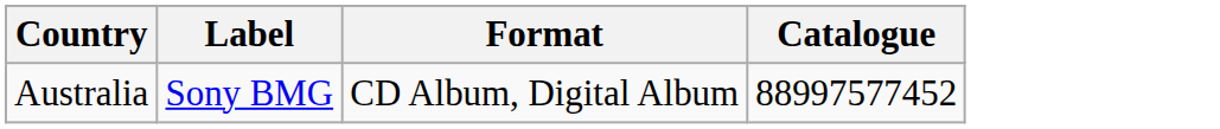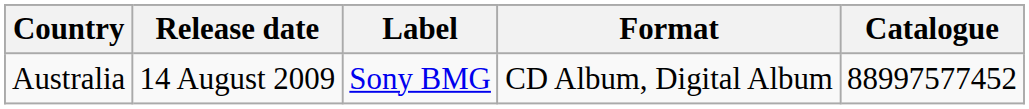 <table class="wikitable">
 <tr>
 <th>Country</th>
+<th>Release date</th>
 <th>Label</th>
 <th>Format</th>
 <th>Catalogue</th>
 </tr>
 <tr>
 <td>Australia</td>
+<td>14 August 2009</td>
 <td><a href='#'>Sony BMG</a></td>
 <td>CD Album, Digital Album</td>
 <td>88997577452</td>
 </tr>
 </table>
